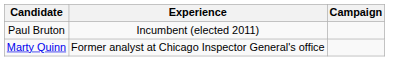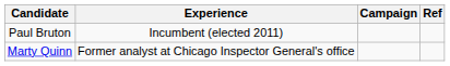 <table class="wikitable" style="text-align:center">
 <tr>
 <th>Candidate</th>
 <th>Experience</th>
 <th>Campaign</th>
+<th>Ref</th>
 </tr>
 <tr>
 <td>Paul Bruton</td>
 <td>Incumbent (elected 2011)</td>
+<td></td>
 <td></td>
 </tr>
 <tr>
 <td><a href='#'>Marty Quinn</a></td>
 <td>Former analyst at Chicago Inspector General's office</td>
 <td></td>
+<td></td>
 </tr>
 </table>
